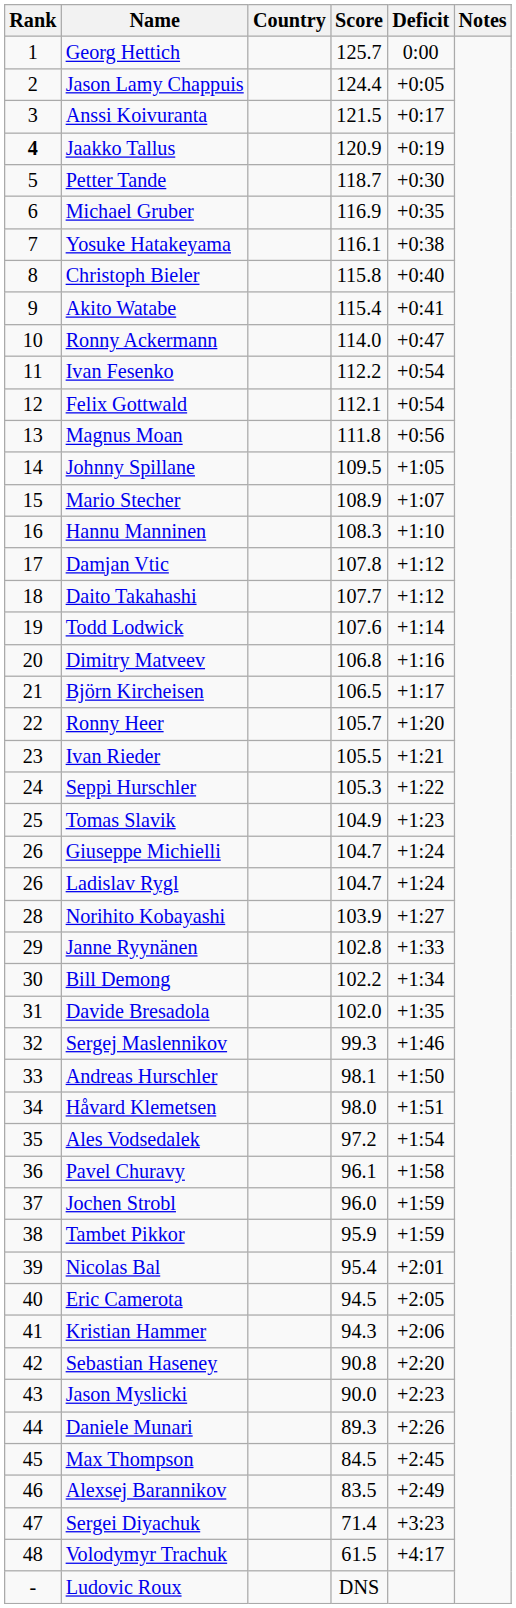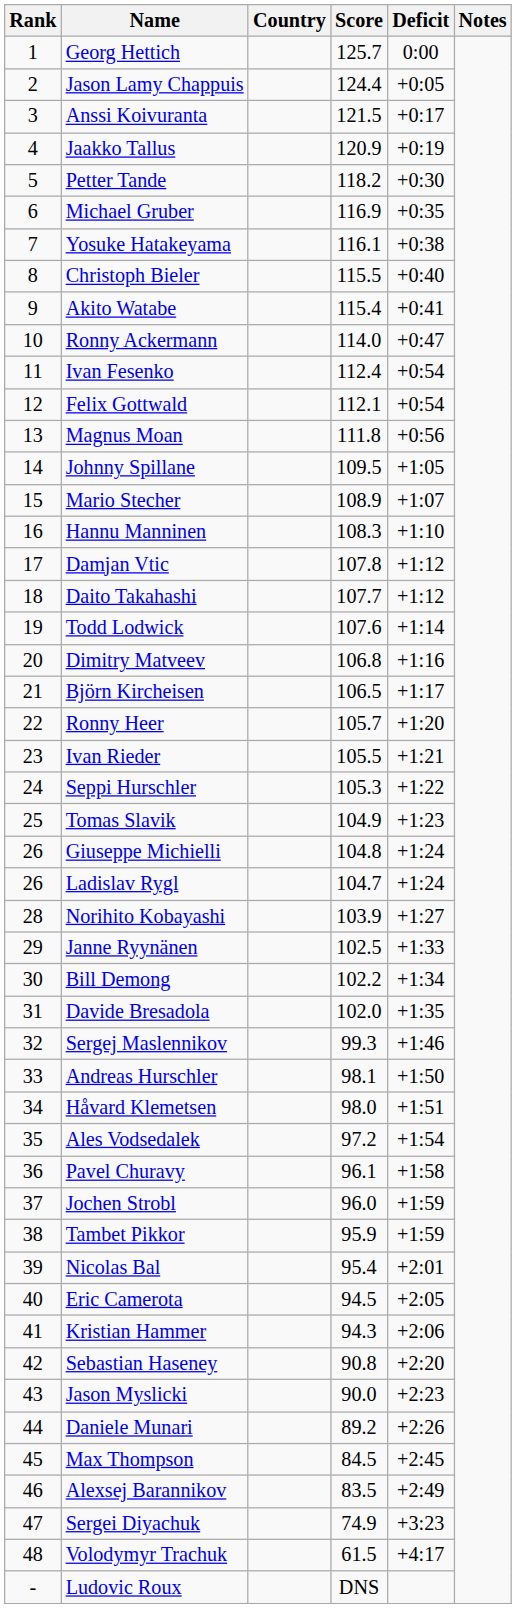 <table class="wikitable sortable" style="text-align:center">
 <tr>
 <th>Rank</th>
 <th>Name</th>
 <th>Country</th>
 <th>Score</th>
 <th>Deficit</th>
 <th>Notes</th>
 </tr>
 <tr>
 <td>1</td>
 <td align="left"><a href='#'>Georg Hettich</a></td>
 <td align="left"></td>
 <td>125.7</td>
 <td>0:00</td>
 </tr>
 <tr>
 <td>2</td>
 <td align="left"><a href='#'>Jason Lamy Chappuis</a></td>
 <td align="left"></td>
 <td>124.4</td>
 <td>+0:05</td>
 </tr>
 <tr>
 <td>3</td>
 <td align="left"><a href='#'>Anssi Koivuranta</a></td>
 <td align="left"></td>
 <td>121.5</td>
 <td>+0:17</td>
 </tr>
 <tr>
-<td><strong>4</strong></td>
+<td>4</td>
 <td align="left"><a href='#'>Jaakko Tallus</a></td>
 <td align="left"></td>
 <td>120.9</td>
 <td>+0:19</td>
 </tr>
 <tr>
 <td>5</td>
 <td align="left"><a href='#'>Petter Tande</a></td>
 <td align="left"></td>
-<td>118.7</td>
+<td>118.2</td>
 <td>+0:30</td>
 </tr>
 <tr>
 <td>6</td>
 <td align="left"><a href='#'>Michael Gruber</a></td>
 <td align="left"></td>
 <td>116.9</td>
 <td>+0:35</td>
 </tr>
 <tr>
 <td>7</td>
 <td align="left"><a href='#'>Yosuke Hatakeyama</a></td>
 <td align="left"></td>
 <td>116.1</td>
 <td>+0:38</td>
 </tr>
 <tr>
 <td>8</td>
 <td align="left"><a href='#'>Christoph Bieler</a></td>
 <td align="left"></td>
-<td>115.8</td>
+<td>115.5</td>
 <td>+0:40</td>
 </tr>
 <tr>
 <td>9</td>
 <td align="left"><a href='#'>Akito Watabe</a></td>
 <td align="left"></td>
 <td>115.4</td>
 <td>+0:41</td>
 </tr>
 <tr>
 <td>10</td>
 <td align="left"><a href='#'>Ronny Ackermann</a></td>
 <td align="left"></td>
 <td>114.0</td>
 <td>+0:47</td>
 </tr>
 <tr>
 <td>11</td>
 <td align="left"><a href='#'>Ivan Fesenko</a></td>
 <td align="left"></td>
-<td>112.2</td>
+<td>112.4</td>
 <td>+0:54</td>
 </tr>
 <tr>
 <td>12</td>
 <td align="left"><a href='#'>Felix Gottwald</a></td>
 <td align="left"></td>
 <td>112.1</td>
 <td>+0:54</td>
 </tr>
 <tr>
 <td>13</td>
 <td align="left"><a href='#'>Magnus Moan</a></td>
 <td align="left"></td>
 <td>111.8</td>
 <td>+0:56</td>
 </tr>
 <tr>
 <td>14</td>
 <td align="left"><a href='#'>Johnny Spillane</a></td>
 <td align="left"></td>
 <td>109.5</td>
 <td>+1:05</td>
 </tr>
 <tr>
 <td>15</td>
 <td align="left"><a href='#'>Mario Stecher</a></td>
 <td align="left"></td>
 <td>108.9</td>
 <td>+1:07</td>
 </tr>
 <tr>
 <td>16</td>
 <td align="left"><a href='#'>Hannu Manninen</a></td>
 <td align="left"></td>
 <td>108.3</td>
 <td>+1:10</td>
 </tr>
 <tr>
 <td>17</td>
 <td align="left"><a href='#'>Damjan Vtic</a></td>
 <td align="left"></td>
 <td>107.8</td>
 <td>+1:12</td>
 </tr>
 <tr>
 <td>18</td>
 <td align="left"><a href='#'>Daito Takahashi</a></td>
 <td align="left"></td>
 <td>107.7</td>
 <td>+1:12</td>
 </tr>
 <tr>
 <td>19</td>
 <td align="left"><a href='#'>Todd Lodwick</a></td>
 <td align="left"></td>
 <td>107.6</td>
 <td>+1:14</td>
 </tr>
 <tr>
 <td>20</td>
 <td align="left"><a href='#'>Dimitry Matveev</a></td>
 <td align="left"></td>
 <td>106.8</td>
 <td>+1:16</td>
 </tr>
 <tr>
 <td>21</td>
 <td align="left"><a href='#'>Björn Kircheisen</a></td>
 <td align="left"></td>
 <td>106.5</td>
 <td>+1:17</td>
 </tr>
 <tr>
 <td>22</td>
 <td align="left"><a href='#'>Ronny Heer</a></td>
 <td align="left"></td>
 <td>105.7</td>
 <td>+1:20</td>
 </tr>
 <tr>
 <td>23</td>
 <td align="left"><a href='#'>Ivan Rieder</a></td>
 <td align="left"></td>
 <td>105.5</td>
 <td>+1:21</td>
 </tr>
 <tr>
 <td>24</td>
 <td align="left"><a href='#'>Seppi Hurschler</a></td>
 <td align="left"></td>
 <td>105.3</td>
 <td>+1:22</td>
 </tr>
 <tr>
 <td>25</td>
 <td align="left"><a href='#'>Tomas Slavik</a></td>
 <td align="left"></td>
 <td>104.9</td>
 <td>+1:23</td>
 </tr>
 <tr>
 <td>26</td>
 <td align="left"><a href='#'>Giuseppe Michielli</a></td>
 <td align="left"></td>
-<td>104.7</td>
+<td>104.8</td>
 <td>+1:24</td>
 </tr>
 <tr>
 <td>26</td>
 <td align="left"><a href='#'>Ladislav Rygl</a></td>
 <td align="left"></td>
 <td>104.7</td>
 <td>+1:24</td>
 </tr>
 <tr>
 <td>28</td>
 <td align="left"><a href='#'>Norihito Kobayashi</a></td>
 <td align="left"></td>
 <td>103.9</td>
 <td>+1:27</td>
 </tr>
 <tr>
 <td>29</td>
 <td align="left"><a href='#'>Janne Ryynänen</a></td>
 <td align="left"></td>
-<td>102.8</td>
+<td>102.5</td>
 <td>+1:33</td>
 </tr>
 <tr>
 <td>30</td>
 <td align="left"><a href='#'>Bill Demong</a></td>
 <td align="left"></td>
 <td>102.2</td>
 <td>+1:34</td>
 </tr>
 <tr>
 <td>31</td>
 <td align="left"><a href='#'>Davide Bresadola</a></td>
 <td align="left"></td>
 <td>102.0</td>
 <td>+1:35</td>
 </tr>
 <tr>
 <td>32</td>
 <td align="left"><a href='#'>Sergej Maslennikov</a></td>
 <td align="left"></td>
 <td>99.3</td>
 <td>+1:46</td>
 </tr>
 <tr>
 <td>33</td>
 <td align="left"><a href='#'>Andreas Hurschler</a></td>
 <td align="left"></td>
 <td>98.1</td>
 <td>+1:50</td>
 </tr>
 <tr>
 <td>34</td>
 <td align="left"><a href='#'>Håvard Klemetsen</a></td>
 <td align="left"></td>
 <td>98.0</td>
 <td>+1:51</td>
 </tr>
 <tr>
 <td>35</td>
 <td align="left"><a href='#'>Ales Vodsedalek</a></td>
 <td align="left"></td>
 <td>97.2</td>
 <td>+1:54</td>
 </tr>
 <tr>
 <td>36</td>
 <td align="left"><a href='#'>Pavel Churavy</a></td>
 <td align="left"></td>
 <td>96.1</td>
 <td>+1:58</td>
 </tr>
 <tr>
 <td>37</td>
 <td align="left"><a href='#'>Jochen Strobl</a></td>
 <td align="left"></td>
 <td>96.0</td>
 <td>+1:59</td>
 </tr>
 <tr>
 <td>38</td>
 <td align="left"><a href='#'>Tambet Pikkor</a></td>
 <td align="left"></td>
 <td>95.9</td>
 <td>+1:59</td>
 </tr>
 <tr>
 <td>39</td>
 <td align="left"><a href='#'>Nicolas Bal</a></td>
 <td align="left"></td>
 <td>95.4</td>
 <td>+2:01</td>
 </tr>
 <tr>
 <td>40</td>
 <td align="left"><a href='#'>Eric Camerota</a></td>
 <td align="left"></td>
 <td>94.5</td>
 <td>+2:05</td>
 </tr>
 <tr>
 <td>41</td>
 <td align="left"><a href='#'>Kristian Hammer</a></td>
 <td align="left"></td>
 <td>94.3</td>
 <td>+2:06</td>
 </tr>
 <tr>
 <td>42</td>
 <td align="left"><a href='#'>Sebastian Haseney</a></td>
 <td align="left"></td>
 <td>90.8</td>
 <td>+2:20</td>
 </tr>
 <tr>
 <td>43</td>
 <td align="left"><a href='#'>Jason Myslicki</a></td>
 <td align="left"></td>
 <td>90.0</td>
 <td>+2:23</td>
 </tr>
 <tr>
 <td>44</td>
 <td align="left"><a href='#'>Daniele Munari</a></td>
 <td align="left"></td>
-<td>89.3</td>
+<td>89.2</td>
 <td>+2:26</td>
 </tr>
 <tr>
 <td>45</td>
 <td align="left"><a href='#'>Max Thompson</a></td>
 <td align="left"></td>
 <td>84.5</td>
 <td>+2:45</td>
 </tr>
 <tr>
 <td>46</td>
 <td align="left"><a href='#'>Alexsej Barannikov</a></td>
 <td align="left"></td>
 <td>83.5</td>
 <td>+2:49</td>
 </tr>
 <tr>
 <td>47</td>
 <td align="left"><a href='#'>Sergei Diyachuk</a></td>
 <td align="left"></td>
-<td>71.4</td>
+<td>74.9</td>
 <td>+3:23</td>
 </tr>
 <tr>
 <td>48</td>
 <td align="left"><a href='#'>Volodymyr Trachuk</a></td>
 <td align="left"></td>
 <td>61.5</td>
 <td>+4:17</td>
 </tr>
 <tr>
 <td>-</td>
 <td align="left"><a href='#'>Ludovic Roux</a></td>
 <td align="left"></td>
 <td>DNS</td>
 <td></td>
 </tr>
 </table>
